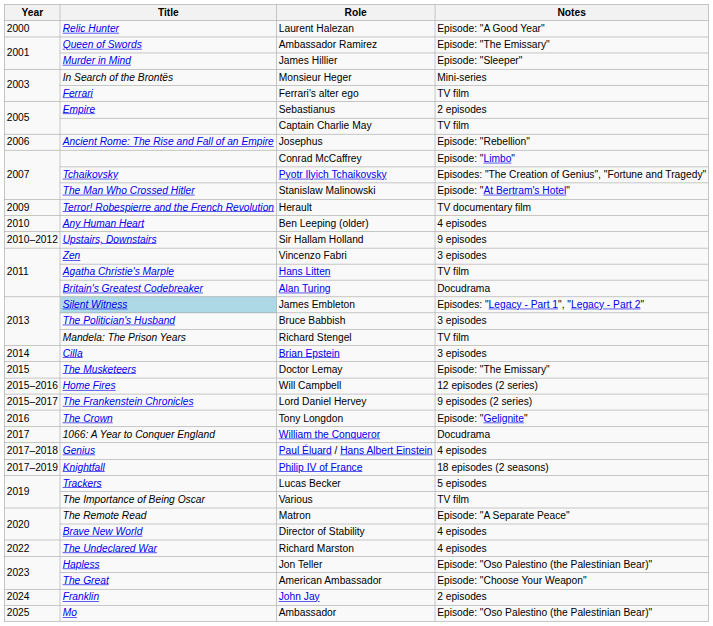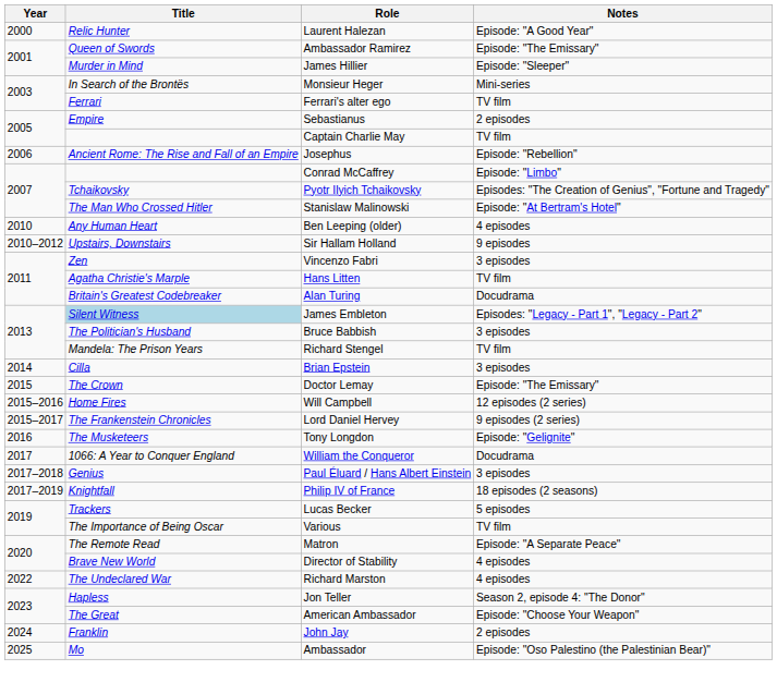 <table class="wikitable sortable">
 <tr>
 <th>Year</th>
 <th>Title</th>
 <th>Role</th>
 <th class="unsortable">Notes</th>
 </tr>
 <tr>
 <td>2000</td>
 <td><em><a href='#'>Relic Hunter</a></em></td>
 <td>Laurent Halezan</td>
 <td>Episode: "A Good Year"</td>
 </tr>
 <tr>
 <td rowspan="2">2001</td>
 <td><em><a href='#'>Queen of Swords</a></em></td>
 <td>Ambassador Ramirez</td>
 <td>Episode: "The Emissary"</td>
 </tr>
 <tr>
 <td><em><a href='#'>Murder in Mind</a></em></td>
 <td>James Hillier</td>
 <td>Episode: "Sleeper"</td>
 </tr>
 <tr>
 <td rowspan="2">2003</td>
 <td><em>In Search of the Brontës</em></td>
 <td>Monsieur Heger</td>
 <td>Mini-series</td>
 </tr>
 <tr>
 <td><em><a href='#'>Ferrari</a></em></td>
 <td>Ferrari's alter ego</td>
 <td>TV film</td>
 </tr>
 <tr>
 <td rowspan="2">2005</td>
 <td><em><a href='#'>Empire</a></em></td>
 <td>Sebastianus</td>
 <td>2 episodes</td>
 </tr>
 <tr>
 <td><em></em></td>
 <td>Captain Charlie May</td>
 <td>TV film</td>
 </tr>
 <tr>
 <td>2006</td>
 <td><em><a href='#'>Ancient Rome: The Rise and Fall of an Empire</a></em></td>
 <td>Josephus</td>
 <td>Episode: "Rebellion"</td>
 </tr>
 <tr>
 <td rowspan="3">2007</td>
 <td><em></em></td>
 <td>Conrad McCaffrey</td>
 <td>Episode: "<a href='#'>Limbo</a>"</td>
 </tr>
 <tr>
 <td><em><a href='#'>Tchaikovsky</a></em></td>
 <td><a href='#'>Pyotr Ilyich Tchaikovsky</a></td>
 <td>Episodes: "The Creation of Genius", "Fortune and Tragedy"</td>
 </tr>
 <tr>
 <td><em><a href='#'>The Man Who Crossed Hitler</a></em></td>
 <td>Stanislaw Malinowski</td>
 <td>Episode: "<a href='#'>At Bertram's Hotel</a>"</td>
 </tr>
 <tr>
-<td>2009</td>
-<td><em><a href='#'>Terror! Robespierre and the French Revolution</a></em></td>
-<td>Herault</td>
-<td>TV documentary film</td>
-</tr>
-<tr>
 <td>2010</td>
 <td><em><a href='#'>Any Human Heart</a></em></td>
 <td>Ben Leeping (older)</td>
 <td>4 episodes</td>
 </tr>
 <tr>
 <td>2010–2012</td>
 <td><em><a href='#'>Upstairs, Downstairs</a></em></td>
 <td>Sir Hallam Holland</td>
 <td>9 episodes</td>
 </tr>
 <tr>
 <td rowspan="3">2011</td>
 <td><em><a href='#'>Zen</a></em></td>
 <td>Vincenzo Fabri</td>
 <td>3 episodes</td>
 </tr>
 <tr>
 <td><em><a href='#'>Agatha Christie's Marple</a></em></td>
 <td><a href='#'>Hans Litten</a></td>
 <td>TV film</td>
 </tr>
 <tr>
 <td><em><a href='#'>Britain's Greatest Codebreaker</a></em></td>
 <td><a href='#'>Alan Turing</a></td>
 <td>Docudrama</td>
 </tr>
 <tr>
 <td rowspan="3">2013</td>
 <td style="background: lightblue;"><em><a href='#'>Silent Witness</a></em></td>
 <td>James Embleton</td>
 <td>Episodes: "<a href='#'>Legacy - Part 1</a>", "<a href='#'>Legacy - Part 2</a>"</td>
 </tr>
 <tr>
 <td><em><a href='#'>The Politician's Husband</a></em></td>
 <td>Bruce Babbish</td>
 <td>3 episodes</td>
 </tr>
 <tr>
 <td><em>Mandela: The Prison Years</em></td>
 <td>Richard Stengel</td>
 <td>TV film</td>
 </tr>
 <tr>
 <td>2014</td>
 <td><em><a href='#'>Cilla</a></em></td>
 <td><a href='#'>Brian Epstein</a></td>
 <td>3 episodes</td>
 </tr>
 <tr>
 <td>2015</td>
-<td><em><a href='#'>The Musketeers</a></em></td>
+<td><em><a href='#'>The Crown</a></em></td>
 <td>Doctor Lemay</td>
 <td>Episode: "The Emissary"</td>
 </tr>
 <tr>
 <td>2015–2016</td>
 <td><em><a href='#'>Home Fires</a></em></td>
 <td>Will Campbell</td>
 <td>12 episodes (2 series)</td>
 </tr>
 <tr>
 <td>2015–2017</td>
 <td><em><a href='#'>The Frankenstein Chronicles</a></em></td>
 <td>Lord Daniel Hervey</td>
 <td>9 episodes (2 series)</td>
 </tr>
 <tr>
 <td>2016</td>
-<td><em><a href='#'>The Crown</a></em></td>
+<td><em><a href='#'>The Musketeers</a></em></td>
 <td>Tony Longdon</td>
 <td>Episode: "<a href='#'>Gelignite</a>"</td>
 </tr>
 <tr>
 <td>2017</td>
 <td><em>1066: A Year to Conquer England</em></td>
 <td><a href='#'>William the Conqueror</a></td>
 <td>Docudrama</td>
 </tr>
 <tr>
 <td>2017–2018</td>
 <td><em><a href='#'>Genius</a></em></td>
 <td><a href='#'>Paul Éluard</a> / <a href='#'>Hans Albert Einstein</a></td>
-<td>4 episodes</td>
+<td>3 episodes</td>
 </tr>
 <tr>
 <td>2017–2019</td>
 <td><em><a href='#'>Knightfall</a></em></td>
 <td><a href='#'>Philip IV of France</a></td>
 <td>18 episodes (2 seasons)</td>
 </tr>
 <tr>
 <td rowspan="2">2019</td>
 <td><em><a href='#'>Trackers</a></em></td>
 <td>Lucas Becker</td>
 <td>5 episodes</td>
 </tr>
 <tr>
 <td><em>The Importance of Being Oscar</em></td>
 <td>Various</td>
 <td>TV film</td>
 </tr>
 <tr>
 <td rowspan="2">2020</td>
 <td><em>The Remote Read</em></td>
 <td>Matron</td>
 <td>Episode: "A Separate Peace"</td>
 </tr>
 <tr>
 <td><em><a href='#'>Brave New World</a></em></td>
 <td>Director of Stability</td>
 <td>4 episodes</td>
 </tr>
 <tr>
 <td>2022</td>
 <td><em><a href='#'>The Undeclared War</a></em></td>
 <td>Richard Marston</td>
 <td>4 episodes</td>
 </tr>
 <tr>
 <td rowspan="2">2023</td>
 <td><em><a href='#'>Hapless</a></em></td>
 <td>Jon Teller</td>
-<td>Episode: "Oso Palestino (the Palestinian Bear)"</td>
+<td>Season 2, episode 4: "The Donor"</td>
 </tr>
 <tr>
 <td><em><a href='#'>The Great</a></em></td>
 <td>American Ambassador</td>
 <td>Episode: "Choose Your Weapon"</td>
 </tr>
 <tr>
 <td>2024</td>
 <td><em><a href='#'>Franklin</a></em></td>
 <td><a href='#'>John Jay</a></td>
 <td>2 episodes</td>
 </tr>
 <tr>
 <td>2025</td>
 <td><em><a href='#'>Mo</a></em></td>
 <td>Ambassador</td>
 <td>Episode: "Oso Palestino (the Palestinian Bear)"</td>
 </tr>
 </table>
